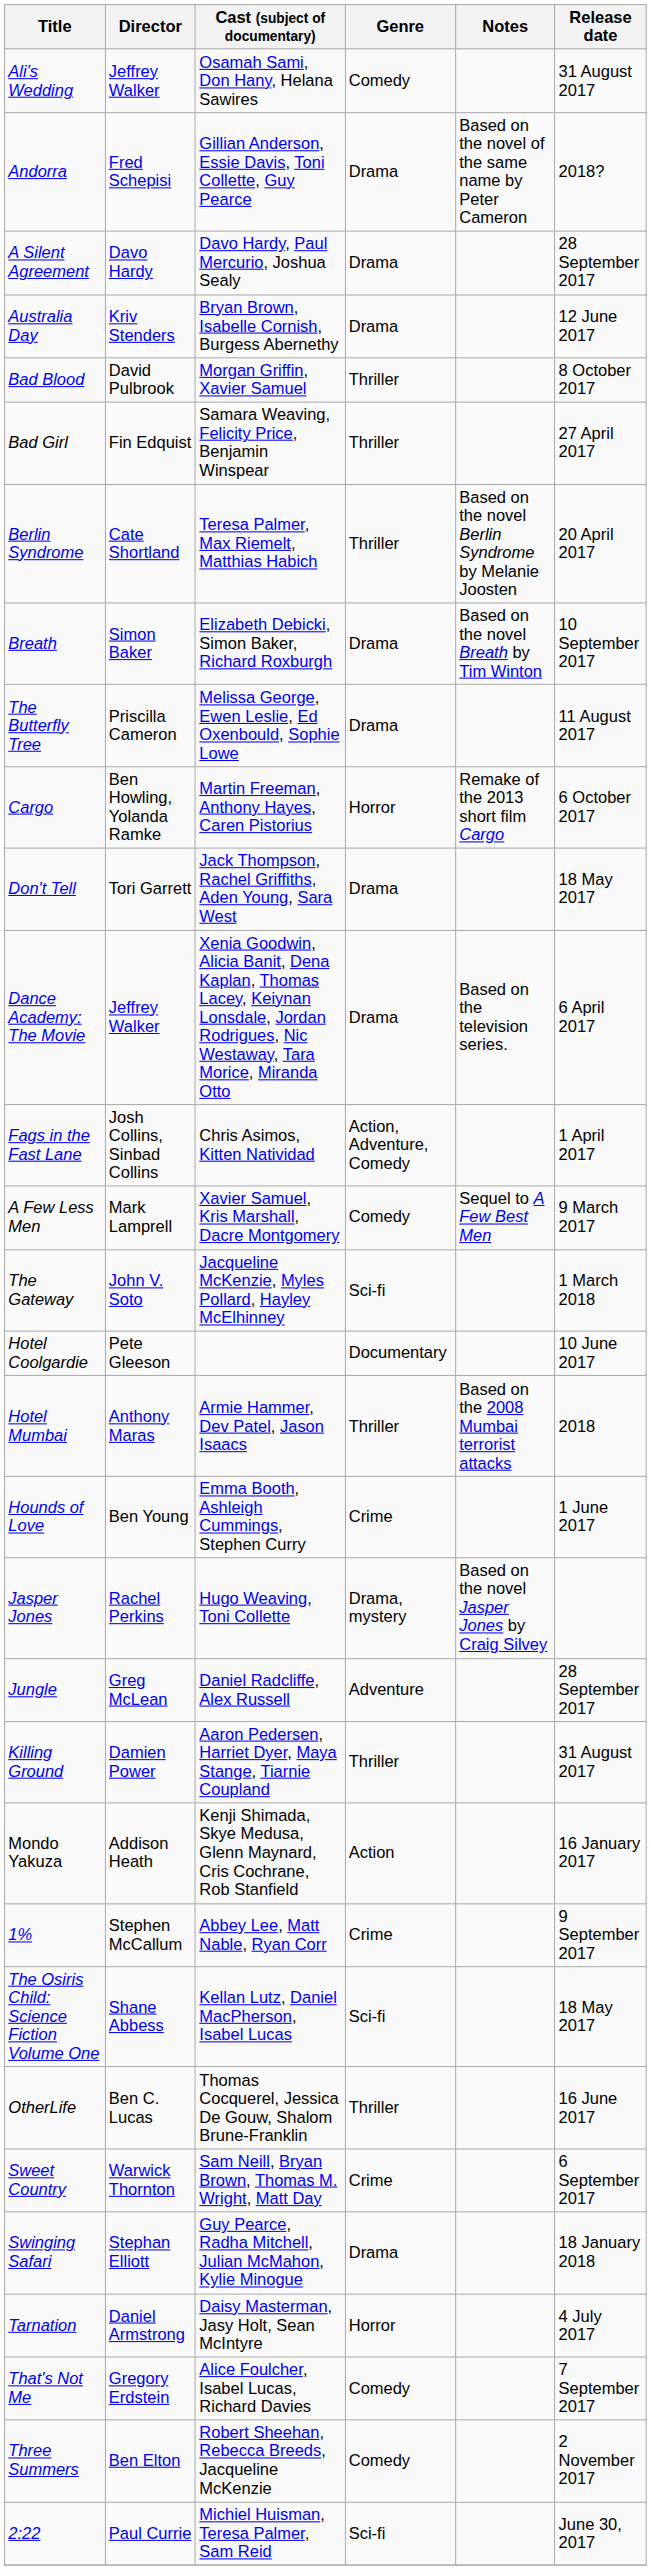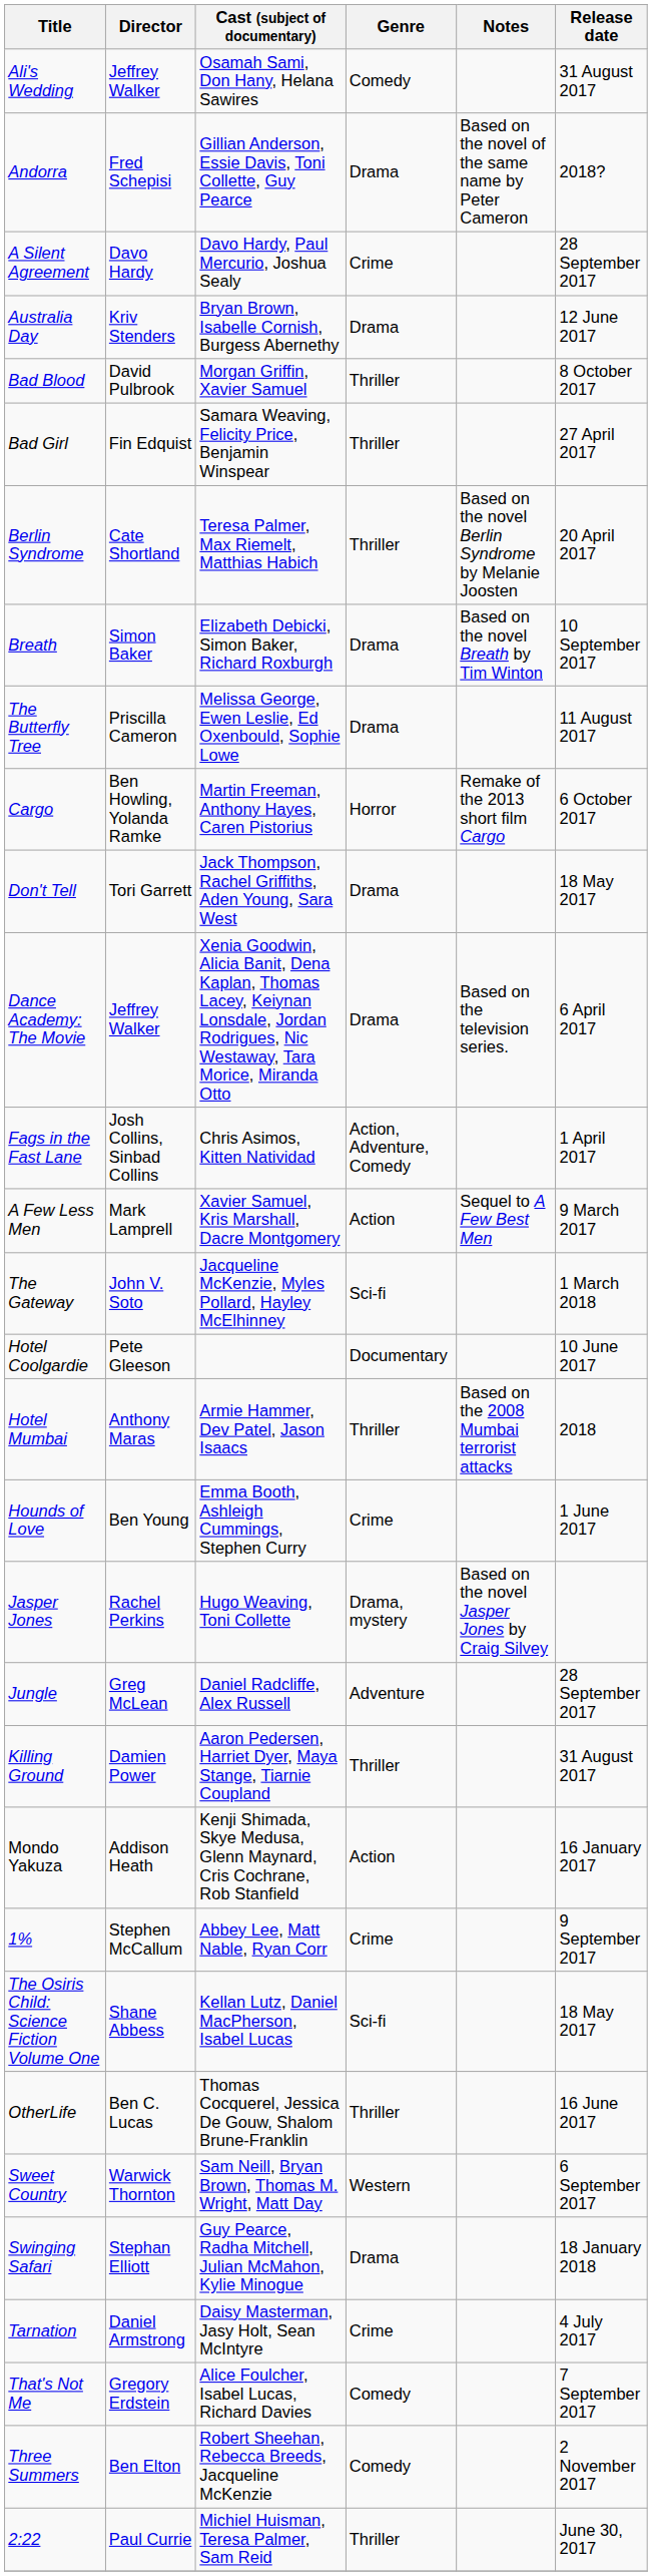 <table class="wikitable sortable" style="width:100%;">
 <tr>
 <th>Title</th>
 <th>Director</th>
 <th>Cast <small>(subject of documentary)</small></th>
 <th>Genre</th>
 <th>Notes</th>
 <th>Release date</th>
 </tr>
 <tr>
 <td><span></span> <em><a href='#'>Ali's Wedding</a></em></td>
 <td><a href='#'>Jeffrey Walker</a></td>
 <td><a href='#'>Osamah Sami</a>, <a href='#'>Don Hany</a>, Helana Sawires</td>
 <td>Comedy</td>
 <td></td>
 <td>31 August 2017</td>
 </tr>
 <tr>
 <td><span></span> <em><a href='#'>Andorra</a></em></td>
 <td><a href='#'>Fred Schepisi</a></td>
 <td><a href='#'>Gillian Anderson</a>, <a href='#'>Essie Davis</a>, <a href='#'>Toni Collette</a>, <a href='#'>Guy Pearce</a></td>
 <td>Drama</td>
 <td>Based on the novel of the same name by Peter Cameron</td>
 <td>2018?</td>
 </tr>
 <tr>
 <td><span></span> <em><a href='#'>A Silent Agreement</a></em></td>
 <td><a href='#'>Davo Hardy</a></td>
 <td><a href='#'>Davo Hardy</a>, <a href='#'>Paul Mercurio</a>, Joshua Sealy</td>
-<td>Drama</td>
+<td>Crime</td>
 <td></td>
 <td>28 September 2017</td>
 </tr>
 <tr>
 <td><span></span> <em><a href='#'>Australia Day</a></em></td>
 <td><a href='#'>Kriv Stenders</a></td>
 <td><a href='#'>Bryan Brown</a>, <a href='#'>Isabelle Cornish</a>, Burgess Abernethy</td>
 <td>Drama</td>
 <td></td>
 <td>12 June 2017</td>
 </tr>
 <tr>
 <td><span></span> <em><a href='#'>Bad Blood</a></em></td>
 <td>David Pulbrook</td>
 <td><a href='#'>Morgan Griffin</a>, <a href='#'>Xavier Samuel</a></td>
 <td>Thriller</td>
 <td></td>
 <td>8 October 2017</td>
 </tr>
 <tr>
 <td><span></span> <em>Bad Girl</em></td>
 <td>Fin Edquist</td>
 <td>Samara Weaving, <a href='#'>Felicity Price</a>, Benjamin Winspear</td>
 <td>Thriller</td>
 <td></td>
 <td>27 April 2017</td>
 </tr>
 <tr>
 <td><span></span> <em><a href='#'>Berlin Syndrome</a></em></td>
 <td><a href='#'>Cate Shortland</a></td>
 <td><a href='#'>Teresa Palmer</a>, <a href='#'>Max Riemelt</a>, <a href='#'>Matthias Habich</a></td>
 <td>Thriller</td>
 <td>Based on the novel <em>Berlin Syndrome</em> by Melanie Joosten</td>
 <td>20 April 2017</td>
 </tr>
 <tr>
 <td><span></span> <em><a href='#'>Breath</a></em></td>
 <td><a href='#'>Simon Baker</a></td>
 <td><a href='#'>Elizabeth Debicki</a>, Simon Baker, <a href='#'>Richard Roxburgh</a></td>
 <td>Drama</td>
 <td>Based on the novel <em><a href='#'>Breath</a></em> by <a href='#'>Tim Winton</a></td>
 <td>10 September 2017</td>
 </tr>
 <tr>
 <td><span></span> <em><a href='#'>The Butterfly Tree</a></em></td>
 <td>Priscilla Cameron</td>
 <td><a href='#'>Melissa George</a>, <a href='#'>Ewen Leslie</a>, <a href='#'>Ed Oxenbould</a>, <a href='#'>Sophie Lowe</a></td>
 <td>Drama</td>
 <td></td>
 <td>11 August 2017</td>
 </tr>
 <tr>
 <td><span></span> <em><a href='#'>Cargo</a></em></td>
 <td>Ben Howling, Yolanda Ramke</td>
 <td><a href='#'>Martin Freeman</a>, <a href='#'>Anthony Hayes</a>, <a href='#'>Caren Pistorius</a></td>
 <td>Horror</td>
 <td>Remake of the 2013 short film <em><a href='#'>Cargo</a></em></td>
 <td>6 October 2017</td>
 </tr>
 <tr>
 <td><span></span> <em><a href='#'>Don't Tell</a></em></td>
 <td>Tori Garrett</td>
 <td><a href='#'>Jack Thompson</a>, <a href='#'>Rachel Griffiths</a>, <a href='#'>Aden Young</a>, <a href='#'>Sara West</a></td>
 <td>Drama</td>
 <td></td>
 <td>18 May 2017</td>
 </tr>
 <tr>
 <td><span></span> <em><a href='#'>Dance Academy: The Movie</a></em></td>
 <td><a href='#'>Jeffrey Walker</a></td>
 <td><a href='#'>Xenia Goodwin</a>, <a href='#'>Alicia Banit</a>, <a href='#'>Dena Kaplan</a>, <a href='#'>Thomas Lacey</a>, <a href='#'>Keiynan Lonsdale</a>, <a href='#'>Jordan Rodrigues</a>, <a href='#'>Nic Westaway</a>, <a href='#'>Tara Morice</a>, <a href='#'>Miranda Otto</a></td>
 <td>Drama</td>
 <td>Based on the television series.</td>
 <td>6 April 2017</td>
 </tr>
 <tr>
 <td><span></span> <em><a href='#'>Fags in the Fast Lane</a></em></td>
 <td>Josh Collins, Sinbad Collins</td>
 <td>Chris Asimos, <a href='#'>Kitten Natividad</a></td>
 <td>Action, Adventure, Comedy</td>
 <td></td>
 <td>1 April 2017</td>
 </tr>
 <tr>
 <td><span></span> <em>A Few Less Men</em></td>
 <td>Mark Lamprell</td>
 <td><a href='#'>Xavier Samuel</a>, <a href='#'>Kris Marshall</a>, <a href='#'>Dacre Montgomery</a></td>
-<td>Comedy</td>
+<td>Action</td>
 <td>Sequel to <em><a href='#'>A Few Best Men</a></em></td>
 <td>9 March 2017</td>
 </tr>
 <tr>
 <td><span></span><em>The Gateway</em></td>
 <td><a href='#'>John V. Soto</a></td>
 <td><a href='#'>Jacqueline McKenzie</a>, <a href='#'>Myles Pollard</a>, <a href='#'>Hayley McElhinney</a></td>
 <td>Sci-fi</td>
 <td></td>
 <td>1 March 2018</td>
 </tr>
 <tr>
 <td><span></span> <em>Hotel Coolgardie</em></td>
 <td>Pete Gleeson</td>
 <td></td>
 <td>Documentary</td>
 <td></td>
 <td>10 June 2017</td>
 </tr>
 <tr>
 <td><span></span> <em><a href='#'>Hotel Mumbai</a></em></td>
 <td><a href='#'>Anthony Maras</a></td>
 <td><a href='#'>Armie Hammer</a>, <a href='#'>Dev Patel</a>, <a href='#'>Jason Isaacs</a></td>
 <td>Thriller</td>
 <td>Based on the <a href='#'>2008 Mumbai terrorist attacks</a></td>
 <td>2018</td>
 </tr>
 <tr>
 <td><span></span> <em><a href='#'>Hounds of Love</a></em></td>
 <td>Ben Young</td>
 <td><a href='#'>Emma Booth</a>, <a href='#'>Ashleigh Cummings</a>, Stephen Curry</td>
 <td>Crime</td>
 <td></td>
 <td>1 June 2017</td>
 </tr>
 <tr>
 <td><span></span> <em><a href='#'>Jasper Jones</a></em></td>
 <td><a href='#'>Rachel Perkins</a></td>
 <td><a href='#'>Hugo Weaving</a>, <a href='#'>Toni Collette</a></td>
 <td>Drama, mystery</td>
 <td>Based on the novel <em><a href='#'>Jasper Jones</a></em> by <a href='#'>Craig Silvey</a></td>
 <td></td>
 </tr>
 <tr>
 <td><span></span> <em><a href='#'>Jungle</a></em></td>
 <td><a href='#'>Greg McLean</a></td>
 <td><a href='#'>Daniel Radcliffe</a>, <a href='#'>Alex Russell</a></td>
 <td>Adventure</td>
 <td></td>
 <td>28 September 2017</td>
 </tr>
 <tr>
 <td><span></span> <em><a href='#'>Killing Ground</a></em></td>
 <td><a href='#'>Damien Power</a></td>
 <td><a href='#'>Aaron Pedersen</a>, <a href='#'>Harriet Dyer</a>, <a href='#'>Maya Stange</a>, <a href='#'>Tiarnie Coupland</a></td>
 <td>Thriller</td>
 <td></td>
 <td>31 August 2017</td>
 </tr>
 <tr>
 <td>Mondo Yakuza</td>
 <td>Addison Heath</td>
 <td>Kenji Shimada, Skye Medusa, Glenn Maynard, Cris Cochrane, Rob Stanfield</td>
 <td>Action</td>
 <td></td>
 <td>16 January 2017</td>
 </tr>
 <tr>
 <td><span></span> <em><a href='#'>1%</a></em></td>
 <td>Stephen McCallum</td>
 <td><a href='#'>Abbey Lee</a>, <a href='#'>Matt Nable</a>, <a href='#'>Ryan Corr</a></td>
 <td>Crime</td>
 <td></td>
 <td>9 September 2017</td>
 </tr>
 <tr>
 <td><span></span> <em><a href='#'>The Osiris Child: Science Fiction Volume One</a></em></td>
 <td><a href='#'>Shane Abbess</a></td>
 <td><a href='#'>Kellan Lutz</a>, <a href='#'>Daniel MacPherson</a>, <a href='#'>Isabel Lucas</a></td>
 <td>Sci-fi</td>
 <td></td>
 <td>18 May 2017</td>
 </tr>
 <tr>
 <td><span></span> <em>OtherLife</em></td>
 <td>Ben C. Lucas</td>
 <td>Thomas Cocquerel, Jessica De Gouw, Shalom Brune-Franklin</td>
 <td>Thriller</td>
 <td></td>
 <td>16 June 2017</td>
 </tr>
 <tr>
 <td><span></span> <em><a href='#'>Sweet Country</a></em></td>
 <td><a href='#'>Warwick Thornton</a></td>
 <td><a href='#'>Sam Neill</a>, <a href='#'>Bryan Brown</a>, <a href='#'>Thomas M. Wright</a>, <a href='#'>Matt Day</a></td>
-<td>Crime</td>
+<td>Western</td>
 <td></td>
 <td>6 September 2017</td>
 </tr>
 <tr>
 <td><span></span> <em><a href='#'>Swinging Safari</a></em></td>
 <td><a href='#'>Stephan Elliott</a></td>
 <td><a href='#'>Guy Pearce</a>, <a href='#'>Radha Mitchell</a>, <a href='#'>Julian McMahon</a>, <a href='#'>Kylie Minogue</a></td>
 <td>Drama</td>
 <td></td>
 <td>18 January 2018</td>
 </tr>
 <tr>
 <td><span></span> <em><a href='#'>Tarnation</a> </em></td>
 <td><a href='#'>Daniel Armstrong</a></td>
 <td><a href='#'>Daisy Masterman</a>, Jasy Holt, Sean McIntyre</td>
-<td>Horror</td>
+<td>Crime</td>
 <td></td>
 <td>4 July 2017</td>
 </tr>
 <tr>
 <td><span></span> <em><a href='#'>That's Not Me</a> </em></td>
 <td><a href='#'>Gregory Erdstein</a></td>
 <td><a href='#'>Alice Foulcher</a>, Isabel Lucas, Richard Davies</td>
 <td>Comedy</td>
 <td></td>
 <td>7 September 2017</td>
 </tr>
 <tr>
 <td><span></span> <em><a href='#'>Three Summers</a></em></td>
 <td><a href='#'>Ben Elton</a></td>
 <td><a href='#'>Robert Sheehan</a>, <a href='#'>Rebecca Breeds</a>, Jacqueline McKenzie</td>
 <td>Comedy</td>
 <td></td>
 <td>2 November 2017</td>
 </tr>
 <tr>
 <td><span></span>  <em><a href='#'>2:22</a></em></td>
 <td><a href='#'>Paul Currie</a></td>
 <td><a href='#'>Michiel Huisman</a>, <a href='#'>Teresa Palmer</a>, <a href='#'>Sam Reid</a></td>
-<td>Sci-fi</td>
+<td>Thriller</td>
 <td></td>
 <td>June 30, 2017</td>
 </tr>
 <tr>
 </tr>
 </table>
